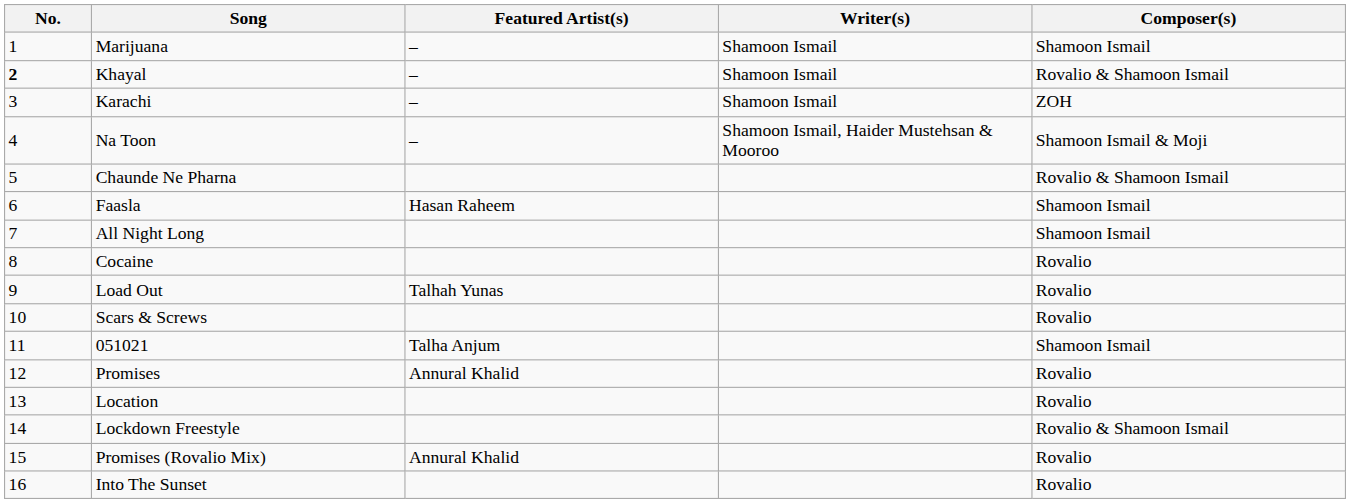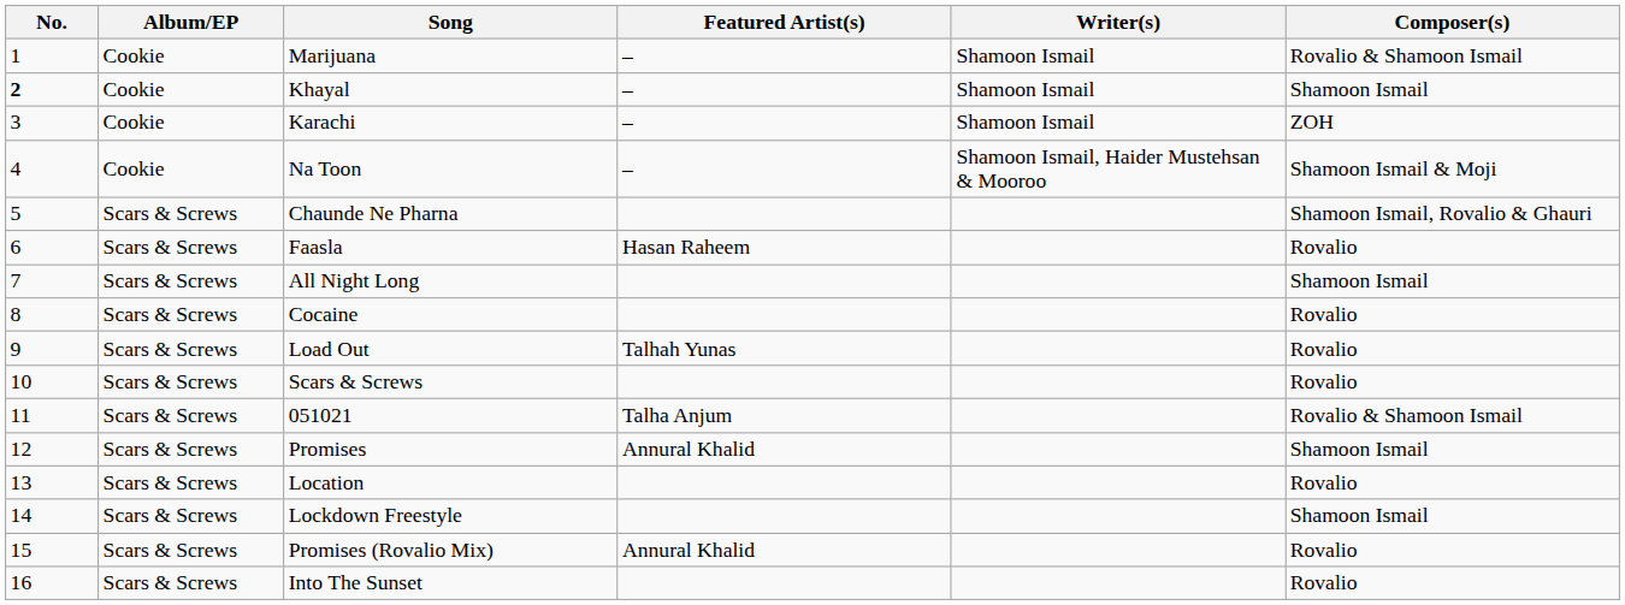 <table class="wikitable plainrowheaders" width="77%">
 <tr>
 <th scope="col" width=5%>No.</th>
+<th scope="col" width=10%>Album/EP</th>
 <th scope="col" width=18%>Song</th>
 <th scope="col" width=18%>Featured Artist(s)</th>
 <th scope="col" width=18%>Writer(s)</th>
 <th scope="col" width=18%>Composer(s)</th>
 </tr>
 <tr>
 <td>1</td>
+<td>Cookie</td>
 <td>Marijuana</td>
+<td>–</td>
+<td>Shamoon Ismail</td>
+<td>Rovalio & Shamoon Ismail</td>
+</tr>
+<tr>
+<td><strong>2</strong></td>
+<td>Cookie</td>
+<td>Khayal</td>
 <td>–</td>
 <td>Shamoon Ismail</td>
 <td>Shamoon Ismail</td>
 </tr>
 <tr>
-<td><strong>2</strong></td>
-<td>Khayal</td>
-<td>–</td>
-<td>Shamoon Ismail</td>
-<td>Rovalio & Shamoon Ismail</td>
-</tr>
-<tr>
 <td>3</td>
+<td>Cookie</td>
 <td>Karachi</td>
 <td>–</td>
 <td>Shamoon Ismail</td>
 <td>ZOH</td>
 </tr>
 <tr>
 <td>4</td>
+<td>Cookie</td>
 <td>Na Toon</td>
 <td>–</td>
 <td>Shamoon Ismail, Haider Mustehsan & Mooroo</td>
 <td>Shamoon Ismail & Moji</td>
 </tr>
 <tr>
 <td>5</td>
+<td>Scars & Screws</td>
 <td>Chaunde Ne Pharna</td>
 <td></td>
 <td></td>
-<td>Rovalio & Shamoon Ismail</td>
+<td>Shamoon Ismail, Rovalio & Ghauri</td>
 </tr>
 <tr>
 <td>6</td>
+<td>Scars & Screws</td>
 <td>Faasla</td>
 <td>Hasan Raheem</td>
 <td></td>
-<td>Shamoon Ismail</td>
+<td>Rovalio</td>
 </tr>
 <tr>
 <td>7</td>
+<td>Scars & Screws</td>
 <td>All Night Long</td>
 <td></td>
 <td></td>
 <td>Shamoon Ismail</td>
 </tr>
 <tr>
 <td>8</td>
+<td>Scars & Screws</td>
 <td>Cocaine</td>
 <td></td>
 <td></td>
 <td>Rovalio</td>
 </tr>
 <tr>
 <td>9</td>
+<td>Scars & Screws</td>
 <td>Load Out</td>
 <td>Talhah Yunas</td>
 <td></td>
 <td>Rovalio</td>
 </tr>
 <tr>
 <td>10</td>
 <td>Scars & Screws</td>
+<td>Scars & Screws</td>
 <td></td>
 <td></td>
 <td>Rovalio</td>
 </tr>
 <tr>
 <td>11</td>
+<td>Scars & Screws</td>
 <td>051021</td>
 <td>Talha Anjum</td>
+<td></td>
+<td>Rovalio & Shamoon Ismail</td>
+</tr>
+<tr>
+<td>12</td>
+<td>Scars & Screws</td>
+<td>Promises</td>
+<td>Annural Khalid</td>
 <td></td>
 <td>Shamoon Ismail</td>
 </tr>
 <tr>
-<td>12</td>
-<td>Promises</td>
-<td>Annural Khalid</td>
-<td></td>
-<td>Rovalio</td>
-</tr>
-<tr>
 <td>13</td>
+<td>Scars & Screws</td>
 <td>Location</td>
 <td></td>
 <td></td>
 <td>Rovalio</td>
 </tr>
 <tr>
 <td>14</td>
+<td>Scars & Screws</td>
 <td>Lockdown Freestyle</td>
 <td></td>
 <td></td>
-<td>Rovalio & Shamoon Ismail</td>
+<td>Shamoon Ismail</td>
 </tr>
 <tr>
 <td>15</td>
+<td>Scars & Screws</td>
 <td>Promises (Rovalio Mix)</td>
 <td>Annural Khalid</td>
 <td></td>
 <td>Rovalio</td>
 </tr>
 <tr>
 <td>16</td>
+<td>Scars & Screws</td>
 <td>Into The Sunset</td>
 <td></td>
 <td></td>
 <td>Rovalio</td>
 </tr>
 </table>
